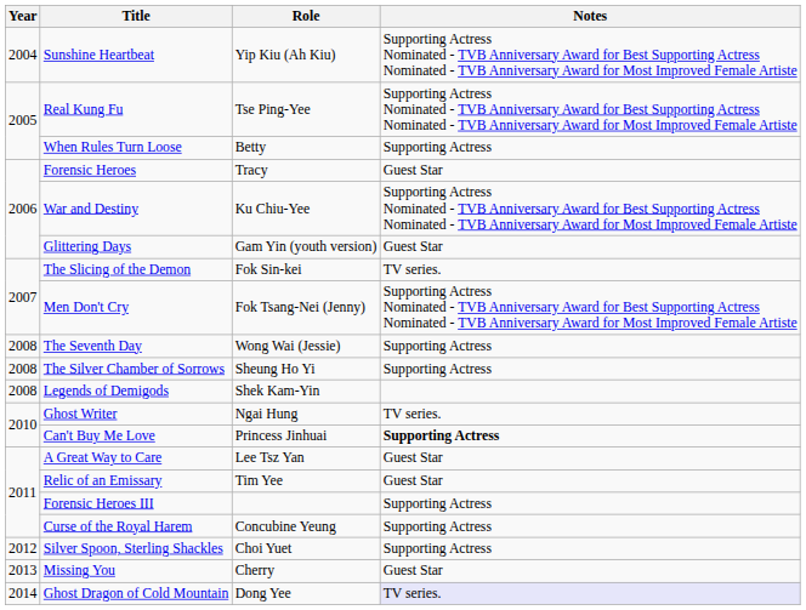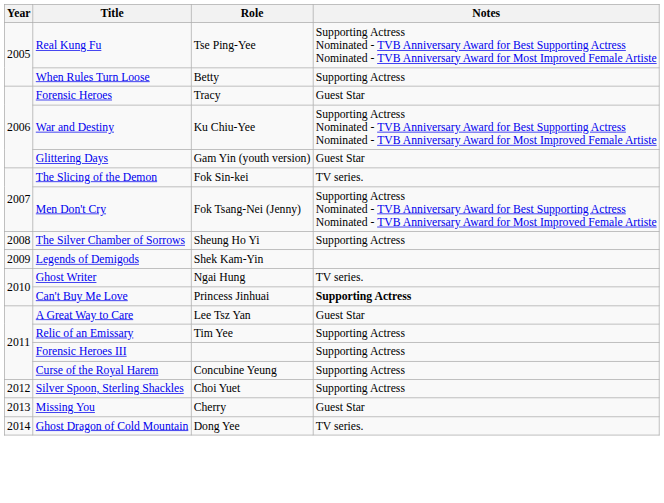 <table class="wikitable sortable">
 <tr>
 <th>Year</th>
 <th>Title</th>
 <th>Role</th>
 <th>Notes</th>
-</tr>
-<tr>
-<td>2004</td>
-<td><a href='#'>Sunshine Heartbeat</a></td>
-<td>Yip Kiu (Ah Kiu)</td>
-<td>Supporting Actress<br>Nominated - <a href='#'>TVB Anniversary Award for Best Supporting Actress</a><br>Nominated - <a href='#'>TVB Anniversary Award for Most Improved Female Artiste</a></td>
 </tr>
 <tr>
 <td rowspan="2">2005</td>
 <td><a href='#'>Real Kung Fu</a></td>
 <td>Tse Ping-Yee</td>
 <td>Supporting Actress<br>Nominated - <a href='#'>TVB Anniversary Award for Best Supporting Actress</a><br>Nominated - <a href='#'>TVB Anniversary Award for Most Improved Female Artiste</a></td>
 </tr>
 <tr>
 <td><a href='#'>When Rules Turn Loose</a></td>
 <td>Betty</td>
 <td>Supporting Actress</td>
 </tr>
 <tr>
 <td rowspan="3">2006</td>
 <td><a href='#'>Forensic Heroes</a></td>
 <td>Tracy</td>
 <td>Guest Star</td>
 </tr>
 <tr>
 <td><a href='#'>War and Destiny</a></td>
 <td>Ku Chiu-Yee</td>
 <td>Supporting Actress<br>Nominated - <a href='#'>TVB Anniversary Award for Best Supporting Actress</a><br>Nominated - <a href='#'>TVB Anniversary Award for Most Improved Female Artiste</a></td>
 </tr>
 <tr>
 <td><a href='#'>Glittering Days</a></td>
 <td>Gam Yin (youth version)</td>
 <td>Guest Star</td>
 </tr>
 <tr>
 <td rowspan="2">2007</td>
 <td><a href='#'>The Slicing of the Demon</a></td>
 <td>Fok Sin-kei</td>
 <td>TV series.</td>
 </tr>
 <tr>
 <td><a href='#'>Men Don't Cry</a></td>
 <td>Fok Tsang-Nei (Jenny)</td>
 <td>Supporting Actress<br>Nominated - <a href='#'>TVB Anniversary Award for Best Supporting Actress</a><br>Nominated - <a href='#'>TVB Anniversary Award for Most Improved Female Artiste</a></td>
 </tr>
 <tr>
 <td>2008</td>
-<td><a href='#'>The Seventh Day</a></td>
-<td>Wong Wai (Jessie)</td>
-<td>Supporting Actress</td>
-</tr>
-<tr>
-<td>2008</td>
 <td><a href='#'>The Silver Chamber of Sorrows</a></td>
 <td>Sheung Ho Yi</td>
 <td>Supporting Actress</td>
 </tr>
 <tr>
-<td>2008</td>
+<td>2009</td>
 <td><a href='#'>Legends of Demigods</a></td>
 <td>Shek Kam-Yin</td>
 <td></td>
 </tr>
 <tr>
 <td rowspan="2">2010</td>
 <td><a href='#'>Ghost Writer</a></td>
 <td>Ngai Hung</td>
 <td>TV series.</td>
 </tr>
 <tr>
 <td><a href='#'>Can't Buy Me Love</a></td>
 <td>Princess Jinhuai</td>
 <td><strong>Supporting Actress</strong></td>
 </tr>
 <tr>
 <td rowspan="4">2011</td>
 <td><a href='#'>A Great Way to Care</a></td>
 <td>Lee Tsz Yan</td>
 <td>Guest Star</td>
 </tr>
 <tr>
 <td><a href='#'>Relic of an Emissary</a></td>
 <td>Tim Yee</td>
-<td>Guest Star</td>
+<td>Supporting Actress</td>
 </tr>
 <tr>
 <td><a href='#'>Forensic Heroes III</a></td>
 <td></td>
 <td>Supporting Actress</td>
 </tr>
 <tr>
 <td><a href='#'>Curse of the Royal Harem</a></td>
 <td>Concubine Yeung</td>
 <td>Supporting Actress</td>
 </tr>
 <tr>
 <td>2012</td>
 <td><a href='#'>Silver Spoon, Sterling Shackles</a></td>
 <td>Choi Yuet</td>
 <td>Supporting Actress</td>
 </tr>
 <tr>
 <td>2013</td>
 <td><a href='#'>Missing You</a></td>
 <td>Cherry</td>
 <td>Guest Star</td>
 </tr>
 <tr>
 <td>2014</td>
 <td><a href='#'>Ghost Dragon of Cold Mountain</a></td>
 <td>Dong Yee</td>
-<td style="background: lavender;">TV series.</td>
+<td>TV series.</td>
 </tr>
 </table>
